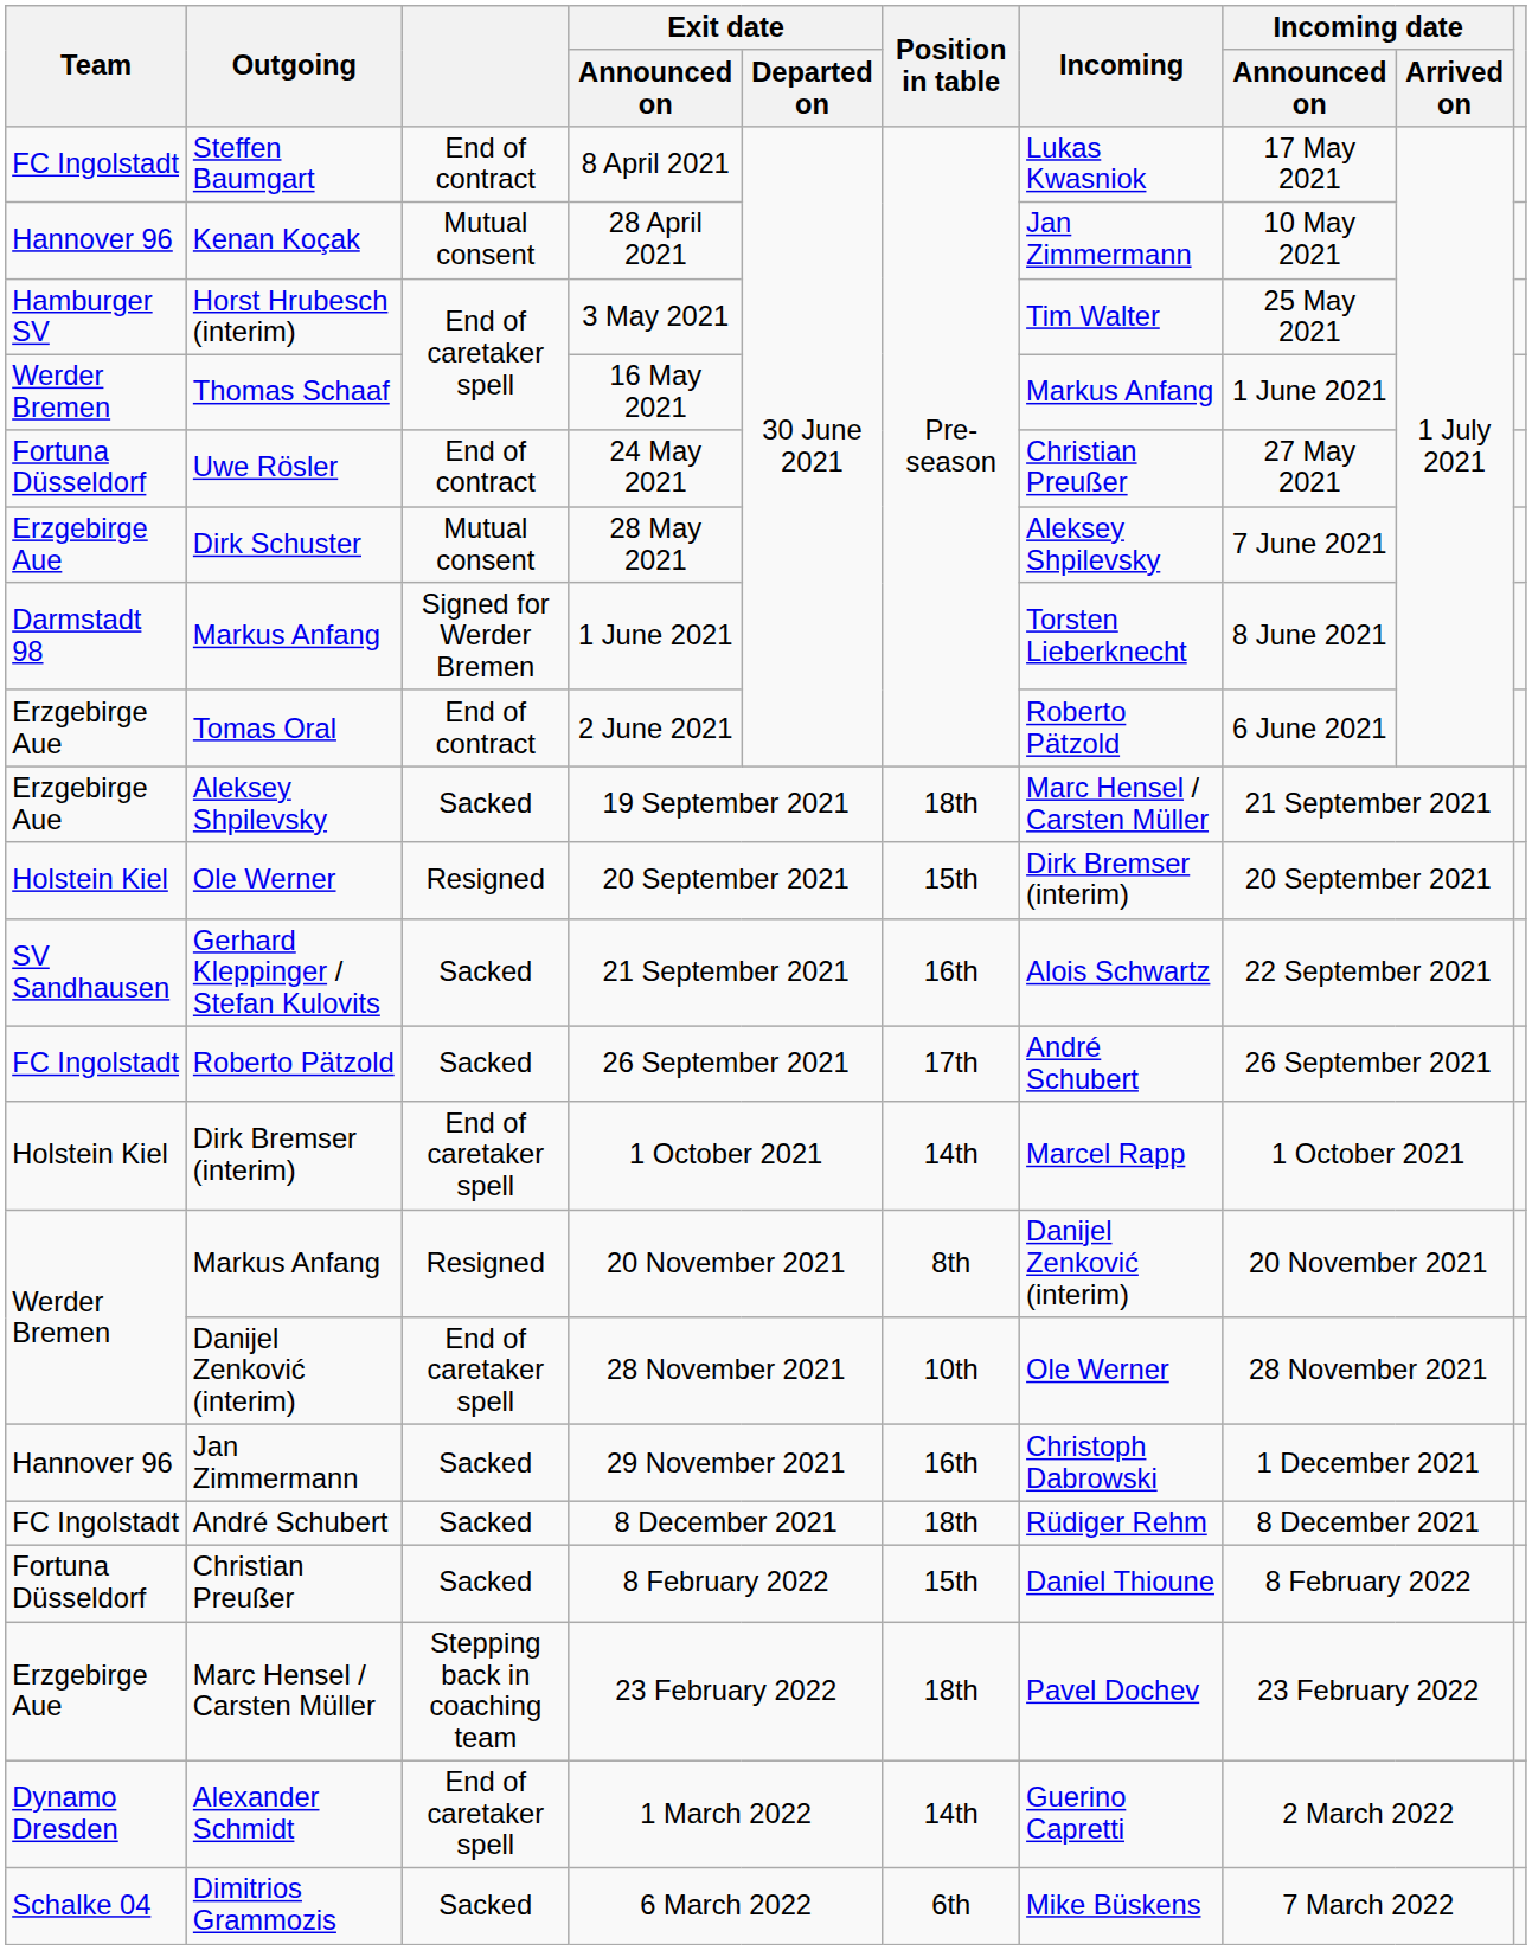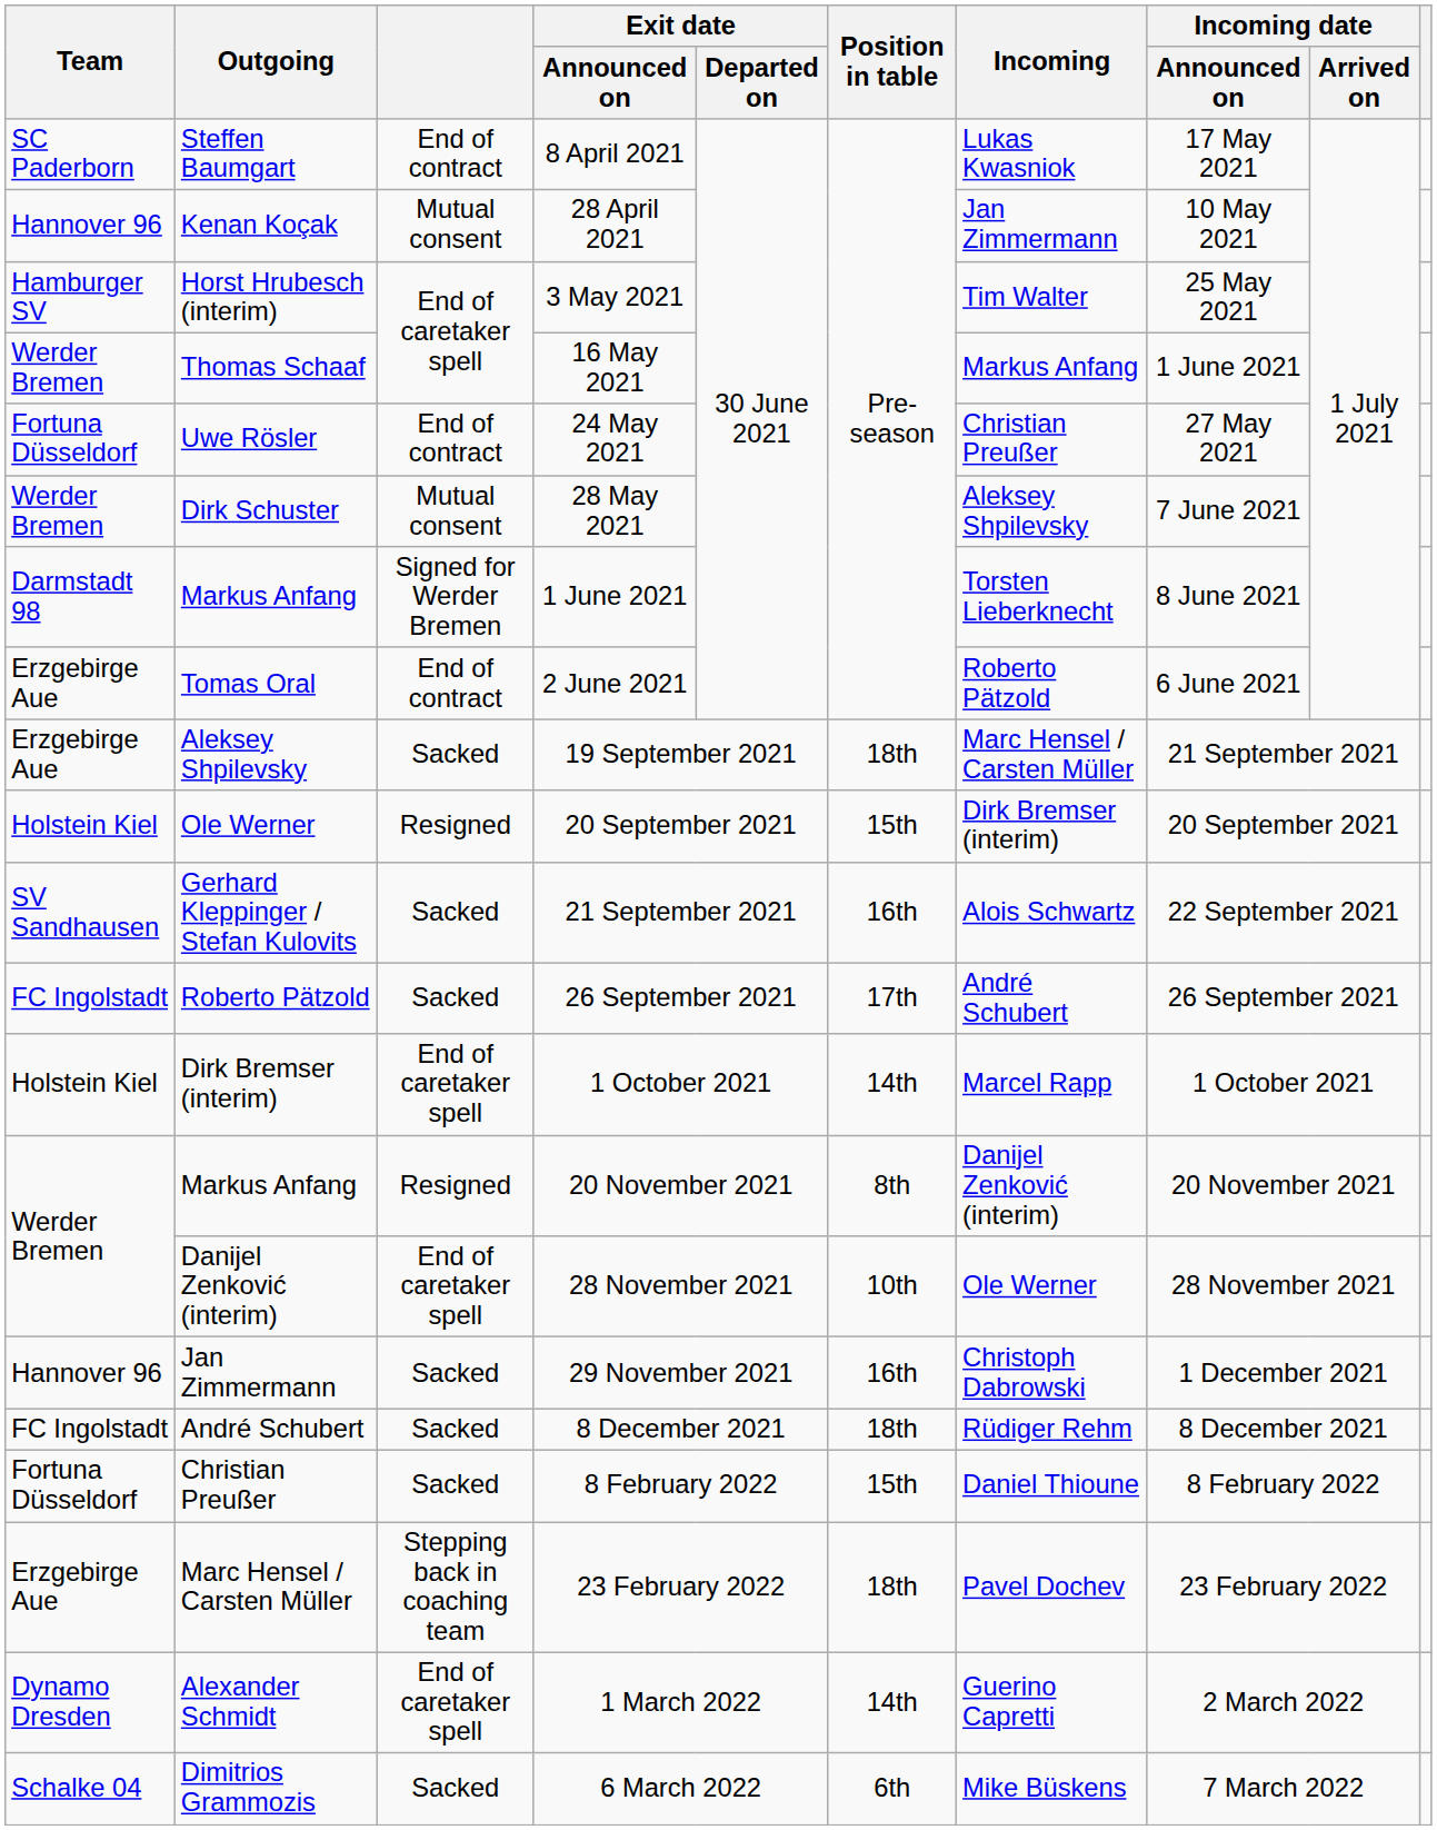 <table class="wikitable" style="text-align:center">
 <tr>
 <th rowspan="2">Team</th>
 <th rowspan="2">Outgoing</th>
 <th rowspan="2"></th>
 <th colspan="2">Exit date</th>
 <th rowspan="2">Position in table</th>
 <th rowspan="2">Incoming</th>
 <th colspan="2">Incoming date</th>
 <th rowspan="2"></th>
 </tr>
 <tr>
 <th>Announced on</th>
 <th>Departed on</th>
 <th>Announced on</th>
 <th>Arrived on</th>
 </tr>
 <tr>
-<td align="left"><a href='#'>FC Ingolstadt</a></td>
+<td align="left"><a href='#'>SC Paderborn</a></td>
 <td align="left"> <a href='#'>Steffen Baumgart</a></td>
 <td>End of contract</td>
 <td>8 April 2021</td>
 <td rowspan=8>30 June 2021</td>
 <td rowspan=8>Pre-season</td>
 <td align="left"> <a href='#'>Lukas Kwasniok</a></td>
 <td>17 May 2021</td>
 <td rowspan=8>1 July 2021</td>
 <td></td>
 </tr>
 <tr>
 <td align="left"><a href='#'>Hannover 96</a></td>
 <td align="left"> <a href='#'>Kenan Koçak</a></td>
 <td>Mutual consent</td>
 <td>28 April 2021</td>
 <td align="left"> <a href='#'>Jan Zimmermann</a></td>
 <td>10 May 2021</td>
 <td></td>
 </tr>
 <tr>
 <td align="left"><a href='#'>Hamburger SV</a></td>
 <td align="left"> <a href='#'>Horst Hrubesch</a> (interim)</td>
 <td rowspan=2>End of caretaker spell</td>
 <td>3 May 2021</td>
 <td align="left"> <a href='#'>Tim Walter</a></td>
 <td>25 May 2021</td>
 <td></td>
 </tr>
 <tr>
 <td align="left"><a href='#'>Werder Bremen</a></td>
 <td align="left"> <a href='#'>Thomas Schaaf</a></td>
 <td>16 May 2021</td>
 <td align="left"> <a href='#'>Markus Anfang</a></td>
 <td>1 June 2021</td>
 <td></td>
 </tr>
 <tr>
 <td align="left"><a href='#'>Fortuna Düsseldorf</a></td>
 <td align="left"> <a href='#'>Uwe Rösler</a></td>
 <td>End of contract</td>
 <td>24 May 2021</td>
 <td align="left"> <a href='#'>Christian Preußer</a></td>
 <td>27 May 2021</td>
 <td></td>
 </tr>
 <tr>
-<td align="left"><a href='#'>Erzgebirge Aue</a></td>
+<td align="left"><a href='#'>Werder Bremen</a></td>
 <td align="left"> <a href='#'>Dirk Schuster</a></td>
 <td>Mutual consent</td>
 <td>28 May 2021</td>
 <td align="left"> <a href='#'>Aleksey Shpilevsky</a></td>
 <td>7 June 2021</td>
 <td></td>
 </tr>
 <tr>
 <td align="left"><a href='#'>Darmstadt 98</a></td>
 <td align="left"> <a href='#'>Markus Anfang</a></td>
 <td>Signed for Werder Bremen</td>
 <td>1 June 2021</td>
 <td align="left"> <a href='#'>Torsten Lieberknecht</a></td>
 <td>8 June 2021</td>
 <td></td>
 </tr>
 <tr>
 <td align="left">Erzgebirge Aue</td>
 <td align="left"> <a href='#'>Tomas Oral</a></td>
 <td>End of contract</td>
 <td>2 June 2021</td>
 <td align="left"> <a href='#'>Roberto Pätzold</a></td>
 <td>6 June 2021</td>
 <td></td>
 </tr>
 <tr>
 <td align="left">Erzgebirge Aue</td>
 <td align="left"> <a href='#'>Aleksey Shpilevsky</a></td>
 <td>Sacked</td>
 <td colspan=2>19 September 2021</td>
 <td>18th</td>
 <td align="left"> <a href='#'>Marc Hensel</a> /  <a href='#'>Carsten Müller</a></td>
 <td colspan=2>21 September 2021</td>
 <td></td>
 </tr>
 <tr>
 <td align="left"><a href='#'>Holstein Kiel</a></td>
 <td align="left"> <a href='#'>Ole Werner</a></td>
 <td>Resigned</td>
 <td colspan=2>20 September 2021</td>
 <td>15th</td>
 <td align="left"> <a href='#'>Dirk Bremser</a> (interim)</td>
 <td colspan=2>20 September 2021</td>
 <td></td>
 </tr>
 <tr>
 <td align="left"><a href='#'>SV Sandhausen</a></td>
 <td align="left"> <a href='#'>Gerhard Kleppinger</a> /  <a href='#'>Stefan Kulovits</a></td>
 <td>Sacked</td>
 <td colspan=2>21 September 2021</td>
 <td>16th</td>
 <td align="left"> <a href='#'>Alois Schwartz</a></td>
 <td colspan=2>22 September 2021</td>
 <td></td>
 </tr>
 <tr>
 <td align="left"><a href='#'>FC Ingolstadt</a></td>
 <td align="left"> <a href='#'>Roberto Pätzold</a></td>
 <td>Sacked</td>
 <td colspan=2>26 September 2021</td>
 <td>17th</td>
 <td align="left"> <a href='#'>André Schubert</a></td>
 <td colspan=2>26 September 2021</td>
 <td></td>
 </tr>
 <tr>
 <td align="left">Holstein Kiel</td>
 <td align="left"> Dirk Bremser (interim)</td>
 <td>End of caretaker spell</td>
 <td colspan=2>1 October 2021</td>
 <td>14th</td>
 <td align="left"> <a href='#'>Marcel Rapp</a></td>
 <td colspan=2>1 October 2021</td>
 <td></td>
 </tr>
 <tr>
 <td align="left" rowspan=2>Werder Bremen</td>
 <td align="left"> Markus Anfang</td>
 <td>Resigned</td>
 <td colspan=2>20 November 2021</td>
 <td>8th</td>
 <td align="left"> <a href='#'>Danijel Zenković</a> (interim)</td>
 <td colspan=2>20 November 2021</td>
 <td></td>
 </tr>
 <tr>
 <td align="left"> Danijel Zenković (interim)</td>
 <td>End of caretaker spell</td>
 <td colspan=2>28 November 2021</td>
 <td>10th</td>
 <td align="left"> <a href='#'>Ole Werner</a></td>
 <td colspan=2>28 November 2021</td>
 <td></td>
 </tr>
 <tr>
 <td align="left">Hannover 96</td>
 <td align="left"> Jan Zimmermann</td>
 <td>Sacked</td>
 <td colspan=2>29 November 2021</td>
 <td>16th</td>
 <td align="left"> <a href='#'>Christoph Dabrowski</a></td>
 <td colspan=2>1 December 2021</td>
 <td></td>
 </tr>
 <tr>
 <td align="left">FC Ingolstadt</td>
 <td align="left"> André Schubert</td>
 <td>Sacked</td>
 <td colspan=2>8 December 2021</td>
 <td>18th</td>
 <td align="left"> <a href='#'>Rüdiger Rehm</a></td>
 <td colspan=2>8 December 2021</td>
 <td></td>
 </tr>
 <tr>
 <td align="left">Fortuna Düsseldorf</td>
 <td align="left"> Christian Preußer</td>
 <td>Sacked</td>
 <td colspan=2>8 February 2022</td>
 <td>15th</td>
 <td align="left"> <a href='#'>Daniel Thioune</a></td>
 <td colspan=2>8 February 2022</td>
 <td></td>
 </tr>
 <tr>
 <td align="left">Erzgebirge Aue</td>
 <td align="left"> Marc Hensel /  Carsten Müller</td>
 <td>Stepping back in coaching team</td>
 <td colspan=2>23 February 2022</td>
 <td>18th</td>
 <td align="left"> <a href='#'>Pavel Dochev</a></td>
 <td colspan=2>23 February 2022</td>
 <td></td>
 </tr>
 <tr>
 <td align="left"><a href='#'>Dynamo Dresden</a></td>
 <td align="left"> <a href='#'>Alexander Schmidt</a></td>
 <td>End of caretaker spell</td>
 <td colspan=2>1 March 2022</td>
 <td>14th</td>
 <td align="left"> <a href='#'>Guerino Capretti</a></td>
 <td colspan=2>2 March 2022</td>
 <td></td>
 </tr>
 <tr>
 <td align="left"><a href='#'>Schalke 04</a></td>
 <td align="left"> <a href='#'>Dimitrios Grammozis</a></td>
 <td>Sacked</td>
 <td colspan=2>6 March 2022</td>
 <td>6th</td>
 <td align="left"> <a href='#'>Mike Büskens</a></td>
 <td colspan=2>7 March 2022</td>
 <td></td>
 </tr>
 </table>
